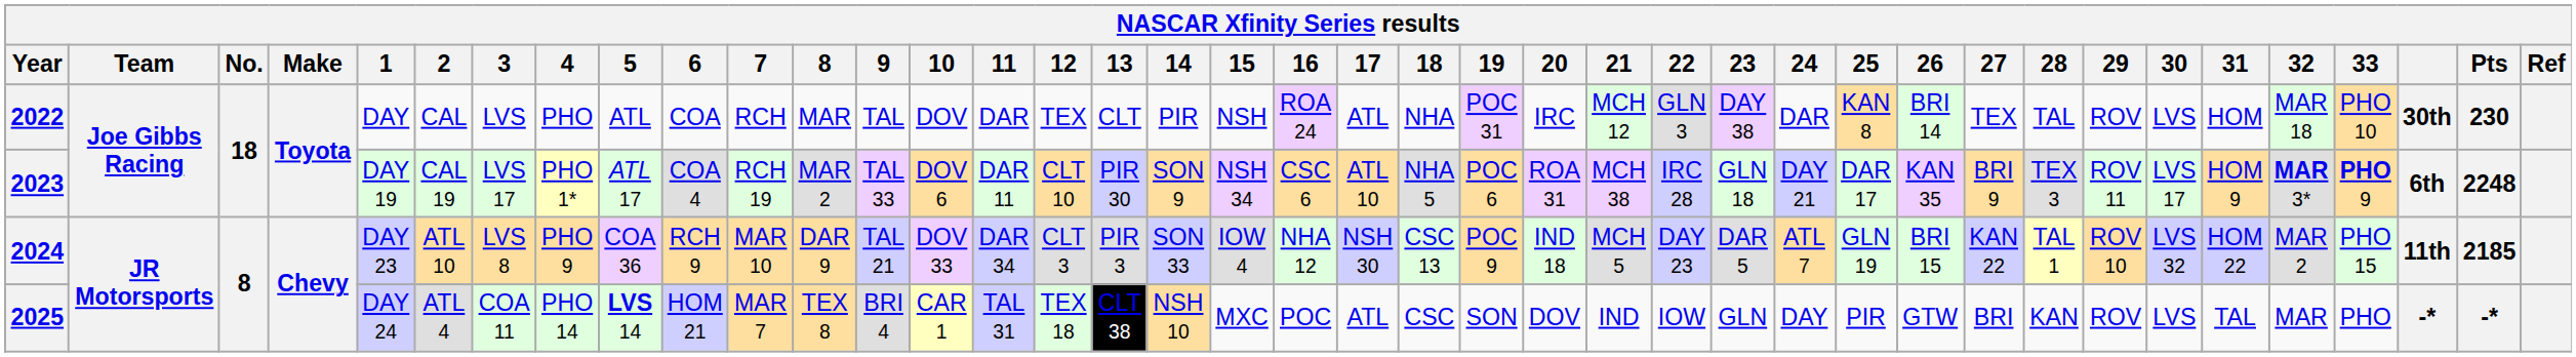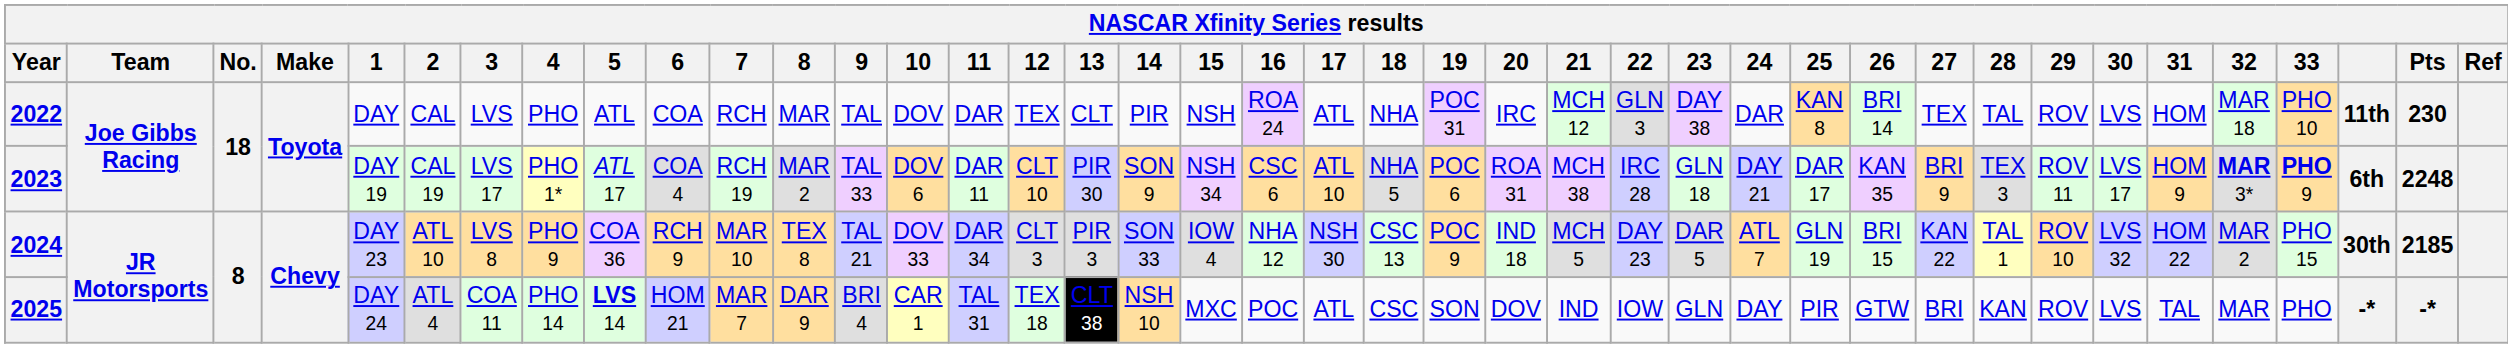 <table class="wikitable" style="text-align:center; font-size:75%">
 <tr>
 <th colspan=40><a href='#'>NASCAR Xfinity Series</a> results</th>
 </tr>
 <tr>
 <th>Year</th>
 <th>Team</th>
 <th>No.</th>
 <th>Make</th>
 <th>1</th>
 <th>2</th>
 <th>3</th>
 <th>4</th>
 <th>5</th>
 <th>6</th>
 <th>7</th>
 <th>8</th>
 <th>9</th>
 <th>10</th>
 <th>11</th>
 <th>12</th>
 <th>13</th>
 <th>14</th>
 <th>15</th>
 <th>16</th>
 <th>17</th>
 <th>18</th>
 <th>19</th>
 <th>20</th>
 <th>21</th>
 <th>22</th>
 <th>23</th>
 <th>24</th>
 <th>25</th>
 <th>26</th>
 <th>27</th>
 <th>28</th>
 <th>29</th>
 <th>30</th>
 <th>31</th>
 <th>32</th>
 <th>33</th>
 <th></th>
 <th>Pts</th>
 <th>Ref</th>
 </tr>
 <tr>
 <th><a href='#'>2022</a></th>
 <th rowspan=2><a href='#'>Joe Gibbs Racing</a></th>
 <th rowspan=2>18</th>
 <th rowspan=2><a href='#'>Toyota</a></th>
 <td><a href='#'>DAY</a></td>
 <td><a href='#'>CAL</a></td>
 <td><a href='#'>LVS</a></td>
 <td><a href='#'>PHO</a></td>
 <td><a href='#'>ATL</a></td>
 <td><a href='#'>COA</a></td>
 <td><a href='#'>RCH</a></td>
 <td><a href='#'>MAR</a></td>
 <td><a href='#'>TAL</a></td>
 <td><a href='#'>DOV</a></td>
 <td><a href='#'>DAR</a></td>
 <td><a href='#'>TEX</a></td>
 <td><a href='#'>CLT</a></td>
 <td><a href='#'>PIR</a></td>
 <td><a href='#'>NSH</a></td>
 <td style="background:#EFCFFF;"><a href='#'>ROA</a><br><small>24</small></td>
 <td><a href='#'>ATL</a></td>
 <td><a href='#'>NHA</a></td>
 <td style="background:#EFCFFF;"><a href='#'>POC</a><br><small>31</small></td>
 <td><a href='#'>IRC</a></td>
 <td style="background:#DFFFDF;"><a href='#'>MCH</a><br><small>12</small></td>
 <td style="background:#DFDFDF;"><a href='#'>GLN</a><br><small>3</small></td>
 <td style="background:#EFCFFF;"><a href='#'>DAY</a><br><small>38</small></td>
 <td><a href='#'>DAR</a></td>
 <td style="background:#FFDF9F;"><a href='#'>KAN</a><br><small>8</small></td>
 <td style="background:#DFFFDF;"><a href='#'>BRI</a><br><small>14</small></td>
 <td><a href='#'>TEX</a></td>
 <td><a href='#'>TAL</a></td>
 <td><a href='#'>ROV</a></td>
 <td><a href='#'>LVS</a></td>
 <td><a href='#'>HOM</a></td>
 <td style="background:#DFFFDF;"><a href='#'>MAR</a><br><small>18</small></td>
 <td style="background:#FFDF9F;"><a href='#'>PHO</a><br><small>10</small></td>
-<th>30th</th>
+<th>11th</th>
 <th>230</th>
 <th></th>
 </tr>
 <tr>
 <th><a href='#'>2023</a></th>
 <td style="background:#DFFFDF;"><a href='#'>DAY</a><br><small>19</small></td>
 <td style="background:#DFFFDF;"><a href='#'>CAL</a><br><small>19</small></td>
 <td style="background:#DFFFDF;"><a href='#'>LVS</a><br><small>17</small></td>
 <td style="background:#FFFFBF;"><a href='#'>PHO</a><br><small>1*</small></td>
 <td style="background:#DFFFDF;"><em><a href='#'>ATL</a></em><br><small>17</small></td>
 <td style="background:#DFDFDF;"><a href='#'>COA</a><br><small>4</small></td>
 <td style="background:#DFFFDF;"><a href='#'>RCH</a><br><small>19</small></td>
 <td style="background:#DFDFDF;"><a href='#'>MAR</a><br><small>2</small></td>
 <td style="background:#EFCFFF;"><a href='#'>TAL</a><br><small>33</small></td>
 <td style="background:#FFDF9F;"><a href='#'>DOV</a><br><small>6</small></td>
 <td style="background:#DFFFDF;"><a href='#'>DAR</a><br><small>11</small></td>
 <td style="background:#FFDF9F;"><a href='#'>CLT</a><br><small>10</small></td>
 <td style="background:#CFCFFF;"><a href='#'>PIR</a><br><small>30</small></td>
 <td style="background:#FFDF9F;"><a href='#'>SON</a><br><small>9</small></td>
 <td style="background:#EFCFFF;"><a href='#'>NSH</a><br><small>34</small></td>
 <td style="background:#FFDF9F;"><a href='#'>CSC</a><br><small>6</small></td>
 <td style="background:#FFDF9F;"><a href='#'>ATL</a><br><small>10</small></td>
 <td style="background:#DFDFDF;"><a href='#'>NHA</a><br><small>5</small></td>
 <td style="background:#FFDF9F;"><a href='#'>POC</a><br><small>6</small></td>
 <td style="background:#EFCFFF;"><a href='#'>ROA</a><br><small>31</small></td>
 <td style="background:#EFCFFF;"><a href='#'>MCH</a><br><small>38</small></td>
 <td style="background:#CFCFFF;"><a href='#'>IRC</a><br><small>28</small></td>
 <td style="background:#DFFFDF;"><a href='#'>GLN</a><br><small>18</small></td>
 <td style="background:#CFCFFF;"><a href='#'>DAY</a><br><small>21</small></td>
 <td style="background:#DFFFDF;"><a href='#'>DAR</a><br><small>17</small></td>
 <td style="background:#EFCFFF;"><a href='#'>KAN</a><br><small>35</small></td>
 <td style="background:#FFDF9F;"><a href='#'>BRI</a><br><small>9</small></td>
 <td style="background:#DFDFDF;"><a href='#'>TEX</a><br><small>3</small></td>
 <td style="background:#DFFFDF;"><a href='#'>ROV</a><br><small>11</small></td>
 <td style="background:#DFFFDF;"><a href='#'>LVS</a><br><small>17</small></td>
 <td style="background:#FFDF9F;"><a href='#'>HOM</a><br><small>9</small></td>
 <td style="background:#DFDFDF;"><strong><a href='#'>MAR</a></strong><br><small>3*</small></td>
 <td style="background:#FFDF9F;"><strong><a href='#'>PHO</a></strong><br><small>9</small></td>
 <th>6th</th>
 <th>2248</th>
 <th></th>
 </tr>
 <tr>
 <th><a href='#'>2024</a></th>
 <th rowspan=2><a href='#'>JR Motorsports</a></th>
 <th rowspan=2>8</th>
 <th rowspan=2><a href='#'>Chevy</a></th>
 <td style="background:#CFCFFF;"><a href='#'>DAY</a><br><small>23</small></td>
 <td style="background:#FFDF9F;"><a href='#'>ATL</a><br><small>10</small></td>
 <td style="background:#FFDF9F;"><a href='#'>LVS</a><br><small>8</small></td>
 <td style="background:#FFDF9F;"><a href='#'>PHO</a><br><small>9</small></td>
 <td style="background:#EFCFFF;"><a href='#'>COA</a><br><small>36</small></td>
 <td style="background:#FFDF9F;"><a href='#'>RCH</a><br><small>9</small></td>
 <td style="background:#FFDF9F;"><a href='#'>MAR</a><br><small>10</small></td>
-<td style="background:#FFDF9F;"><a href='#'>DAR</a><br><small>9</small></td>
+<td style="background:#FFDF9F;"><a href='#'>TEX</a><br><small>8</small></td>
 <td style="background:#CFCFFF;"><a href='#'>TAL</a><br><small>21</small></td>
 <td style="background:#EFCFFF;"><a href='#'>DOV</a><br><small>33</small></td>
 <td style="background:#CFCFFF;"><a href='#'>DAR</a><br><small>34</small></td>
 <td style="background:#DFDFDF;"><a href='#'>CLT</a><br><small>3</small></td>
 <td style="background:#DFDFDF;"><a href='#'>PIR</a><br><small>3</small></td>
 <td style="background:#CFCFFF;"><a href='#'>SON</a><br><small>33</small></td>
 <td style="background:#DFDFDF;"><a href='#'>IOW</a><br><small>4</small></td>
 <td style="background:#DFFFDF;"><a href='#'>NHA</a><br><small>12</small></td>
 <td style="background:#CFCFFF;"><a href='#'>NSH</a><br><small>30</small></td>
 <td style="background:#DFFFDF;"><a href='#'>CSC</a><br><small>13</small></td>
 <td style="background:#FFDF9F;"><a href='#'>POC</a><br><small>9</small></td>
 <td style="background:#DFFFDF;"><a href='#'>IND</a><br><small>18</small></td>
 <td style="background:#DFDFDF;"><a href='#'>MCH</a><br><small>5</small></td>
 <td style="background:#CFCFFF;"><a href='#'>DAY</a><br><small>23</small></td>
 <td style="background:#DFDFDF;"><a href='#'>DAR</a><br><small>5</small></td>
 <td style="background:#FFDF9F;"><a href='#'>ATL</a><br><small>7</small></td>
 <td style="background:#DFFFDF;"><a href='#'>GLN</a><br><small>19</small></td>
 <td style="background:#DFFFDF;"><a href='#'>BRI</a><br><small>15</small></td>
 <td style="background:#CFCFFF;"><a href='#'>KAN</a><br><small>22</small></td>
 <td style="background:#FFFFBF;"><a href='#'>TAL</a><br><small>1</small></td>
 <td style="background:#FFDF9F;"><a href='#'>ROV</a><br><small>10</small></td>
 <td style="background:#CFCFFF;"><a href='#'>LVS</a><br><small>32</small></td>
 <td style="background:#CFCFFF;"><a href='#'>HOM</a><br><small>22</small></td>
 <td style="background:#DFDFDF;"><a href='#'>MAR</a><br><small>2</small></td>
 <td style="background:#DFFFDF;"><a href='#'>PHO</a><br><small>15</small></td>
-<th>11th</th>
+<th>30th</th>
 <th>2185</th>
 <th></th>
 </tr>
 <tr>
 <th><a href='#'>2025</a></th>
 <td style="background:#CFCFFF;"><a href='#'>DAY</a><br><small>24</small></td>
 <td style="background:#DFDFDF;"><a href='#'>ATL</a><br><small>4</small></td>
 <td style="background:#DFFFDF;"><a href='#'>COA</a><br><small>11</small></td>
 <td style="background:#DFFFDF;"><a href='#'>PHO</a><br><small>14</small></td>
 <td style="background:#DFFFDF;"><strong><a href='#'>LVS</a></strong><br><small>14</small></td>
 <td style="background:#CFCFFF;"><a href='#'>HOM</a><br><small>21</small></td>
 <td style="background:#FFDF9F;"><a href='#'>MAR</a><br><small>7</small></td>
-<td style="background:#FFDF9F;"><a href='#'>TEX</a><br><small>8</small></td>
+<td style="background:#FFDF9F;"><a href='#'>DAR</a><br><small>9</small></td>
 <td style="background:#DFDFDF;"><a href='#'>BRI</a><br><small>4</small></td>
 <td style="background:#FFFFBF;"><a href='#'>CAR</a><br><small>1</small></td>
 <td style="background:#CFCFFF;"><a href='#'>TAL</a><br><small>31</small></td>
 <td style="background:#DFFFDF;"><a href='#'>TEX</a><br><small>18</small></td>
 <td style="background-color:#000000;color:white"><a href='#'><span>CLT</span></a><br><small>38</small></td>
 <td style="background:#FFDF9F;"><a href='#'>NSH</a><br><small>10</small></td>
 <td><a href='#'>MXC</a></td>
 <td><a href='#'>POC</a></td>
 <td><a href='#'>ATL</a></td>
 <td><a href='#'>CSC</a></td>
 <td><a href='#'>SON</a></td>
 <td><a href='#'>DOV</a></td>
 <td><a href='#'>IND</a></td>
 <td><a href='#'>IOW</a></td>
 <td><a href='#'>GLN</a></td>
 <td><a href='#'>DAY</a></td>
 <td><a href='#'>PIR</a></td>
 <td><a href='#'>GTW</a></td>
 <td><a href='#'>BRI</a></td>
 <td><a href='#'>KAN</a></td>
 <td><a href='#'>ROV</a></td>
 <td><a href='#'>LVS</a></td>
 <td><a href='#'>TAL</a></td>
 <td><a href='#'>MAR</a></td>
 <td><a href='#'>PHO</a></td>
 <th>-*</th>
 <th>-*</th>
 <th></th>
 </tr>
 </table>
